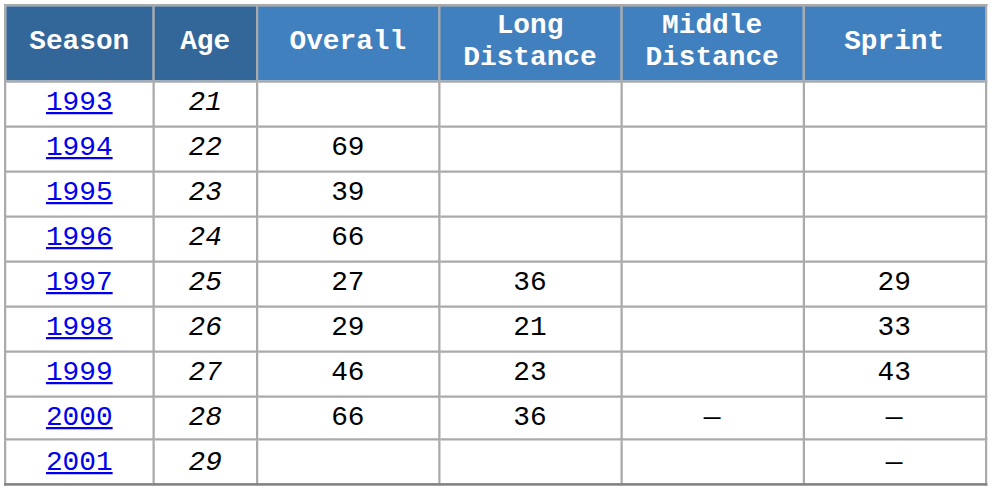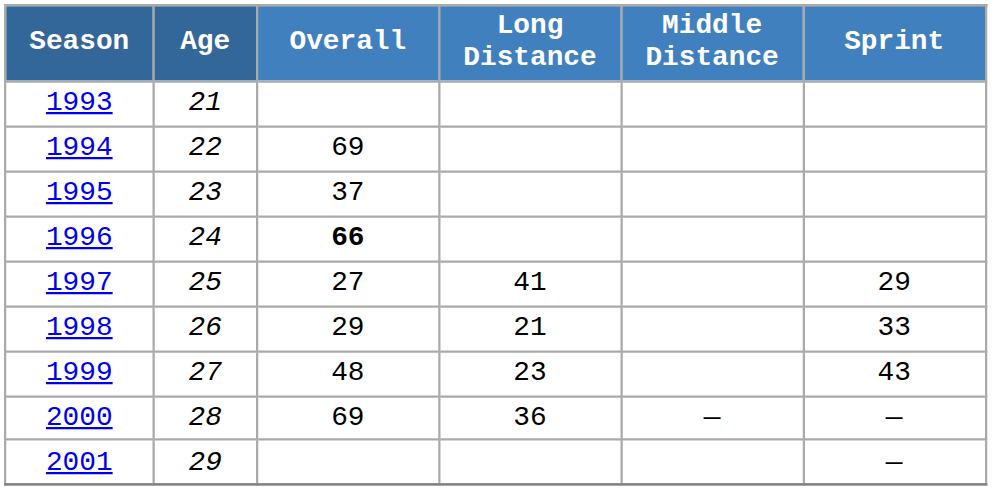 <table class="wikitable" style="font-size:95%; text-align:center; border:grey solid 1px; border-collapse:collapse; background:#ffffff;">
 <tr>
 <th style="background-color:#369; color:white; width:60px;" rowspan="2"> Season </th>
 <th style="background-color:#369; color:white; width:40px;" rowspan="2"> Age </th>
 </tr>
 <tr>
 <th style="background-color:#4180be; color:white; width:75px;">Overall</th>
 <th style="background-color:#4180be; color:white; width:75px;">Long Distance</th>
 <th style="background-color:#4180be; color:white; width:75px;">Middle Distance</th>
 <th style="background-color:#4180be; color:white; width:75px;">Sprint</th>
 </tr>
 <tr>
 <td><a href='#'>1993</a></td>
 <td><em>21</em></td>
 <td></td>
 <td></td>
 <td></td>
 <td></td>
 </tr>
 <tr>
 <td><a href='#'>1994</a></td>
 <td><em>22</em></td>
 <td>69</td>
 <td></td>
 <td></td>
 <td></td>
 </tr>
 <tr>
 <td><a href='#'>1995</a></td>
 <td><em>23</em></td>
-<td>39</td>
+<td>37</td>
 <td></td>
 <td></td>
 <td></td>
 </tr>
 <tr>
 <td><a href='#'>1996</a></td>
 <td><em>24</em></td>
-<td>66</td>
+<td><strong>66</strong></td>
 <td></td>
 <td></td>
 <td></td>
 </tr>
 <tr>
 <td><a href='#'>1997</a></td>
 <td><em>25</em></td>
 <td>27</td>
-<td>36</td>
+<td>41</td>
 <td></td>
 <td>29</td>
 </tr>
 <tr>
 <td><a href='#'>1998</a></td>
 <td><em>26</em></td>
 <td>29</td>
 <td>21</td>
 <td></td>
 <td>33</td>
 </tr>
 <tr>
 <td><a href='#'>1999</a></td>
 <td><em>27</em></td>
-<td>46</td>
+<td>48</td>
 <td>23</td>
 <td></td>
 <td>43</td>
 </tr>
 <tr>
 <td><a href='#'>2000</a></td>
 <td><em>28</em></td>
-<td>66</td>
+<td>69</td>
 <td>36</td>
 <td>—</td>
 <td>—</td>
 </tr>
 <tr>
 <td><a href='#'>2001</a></td>
 <td><em>29</em></td>
 <td></td>
 <td></td>
 <td></td>
 <td>—</td>
 </tr>
 <tr>
 </tr>
 </table>
